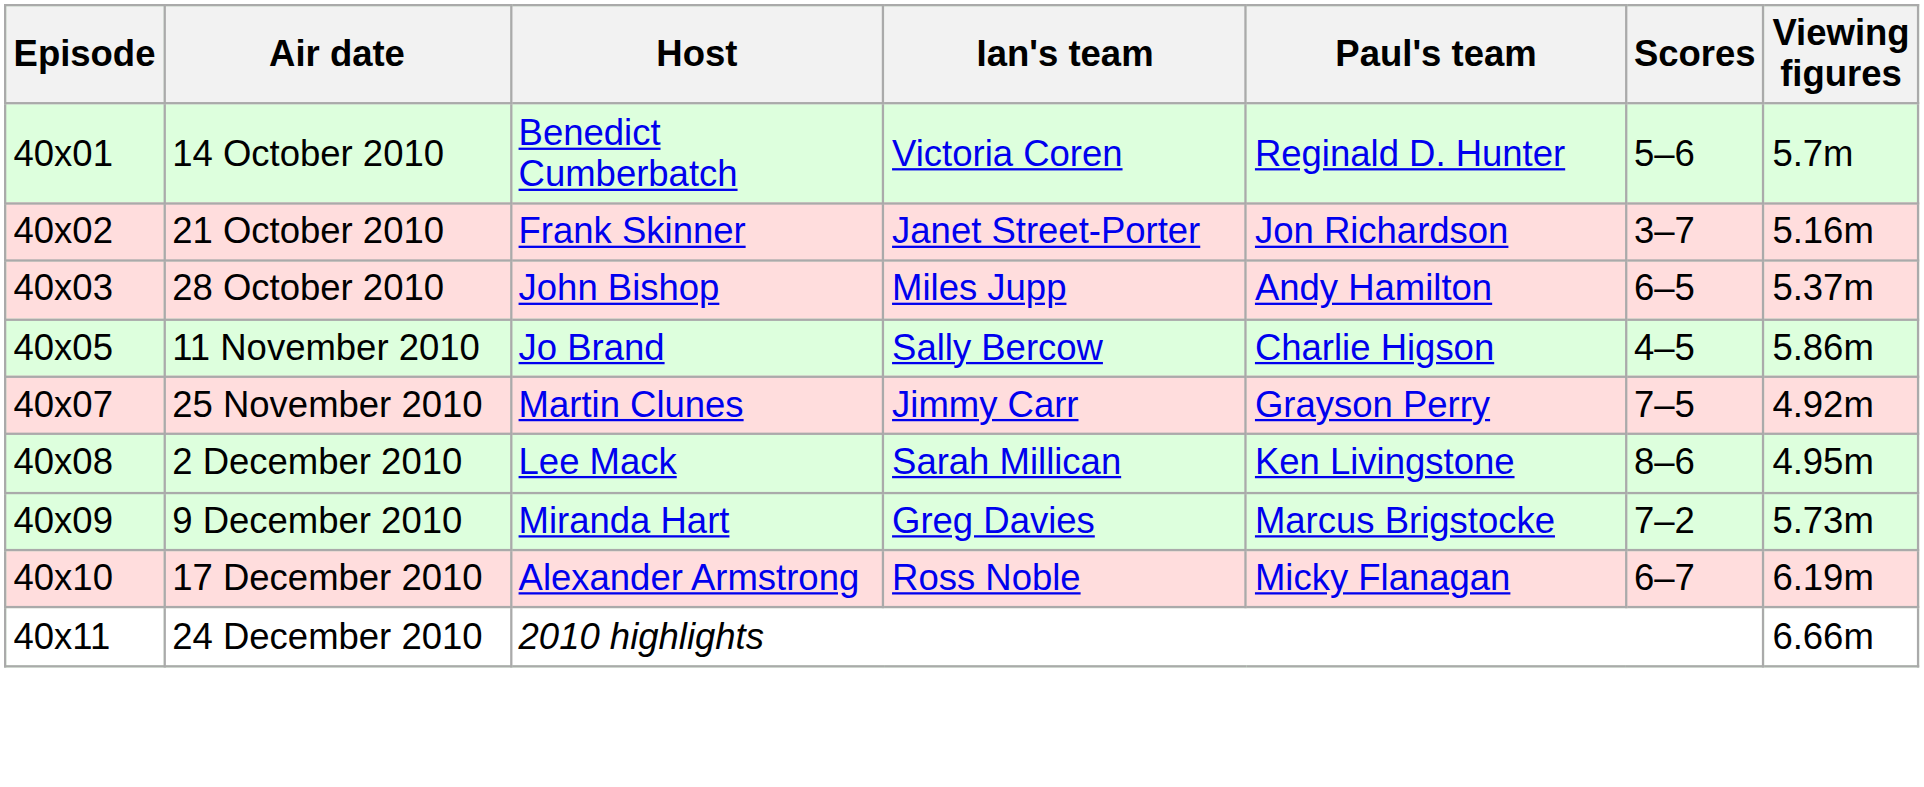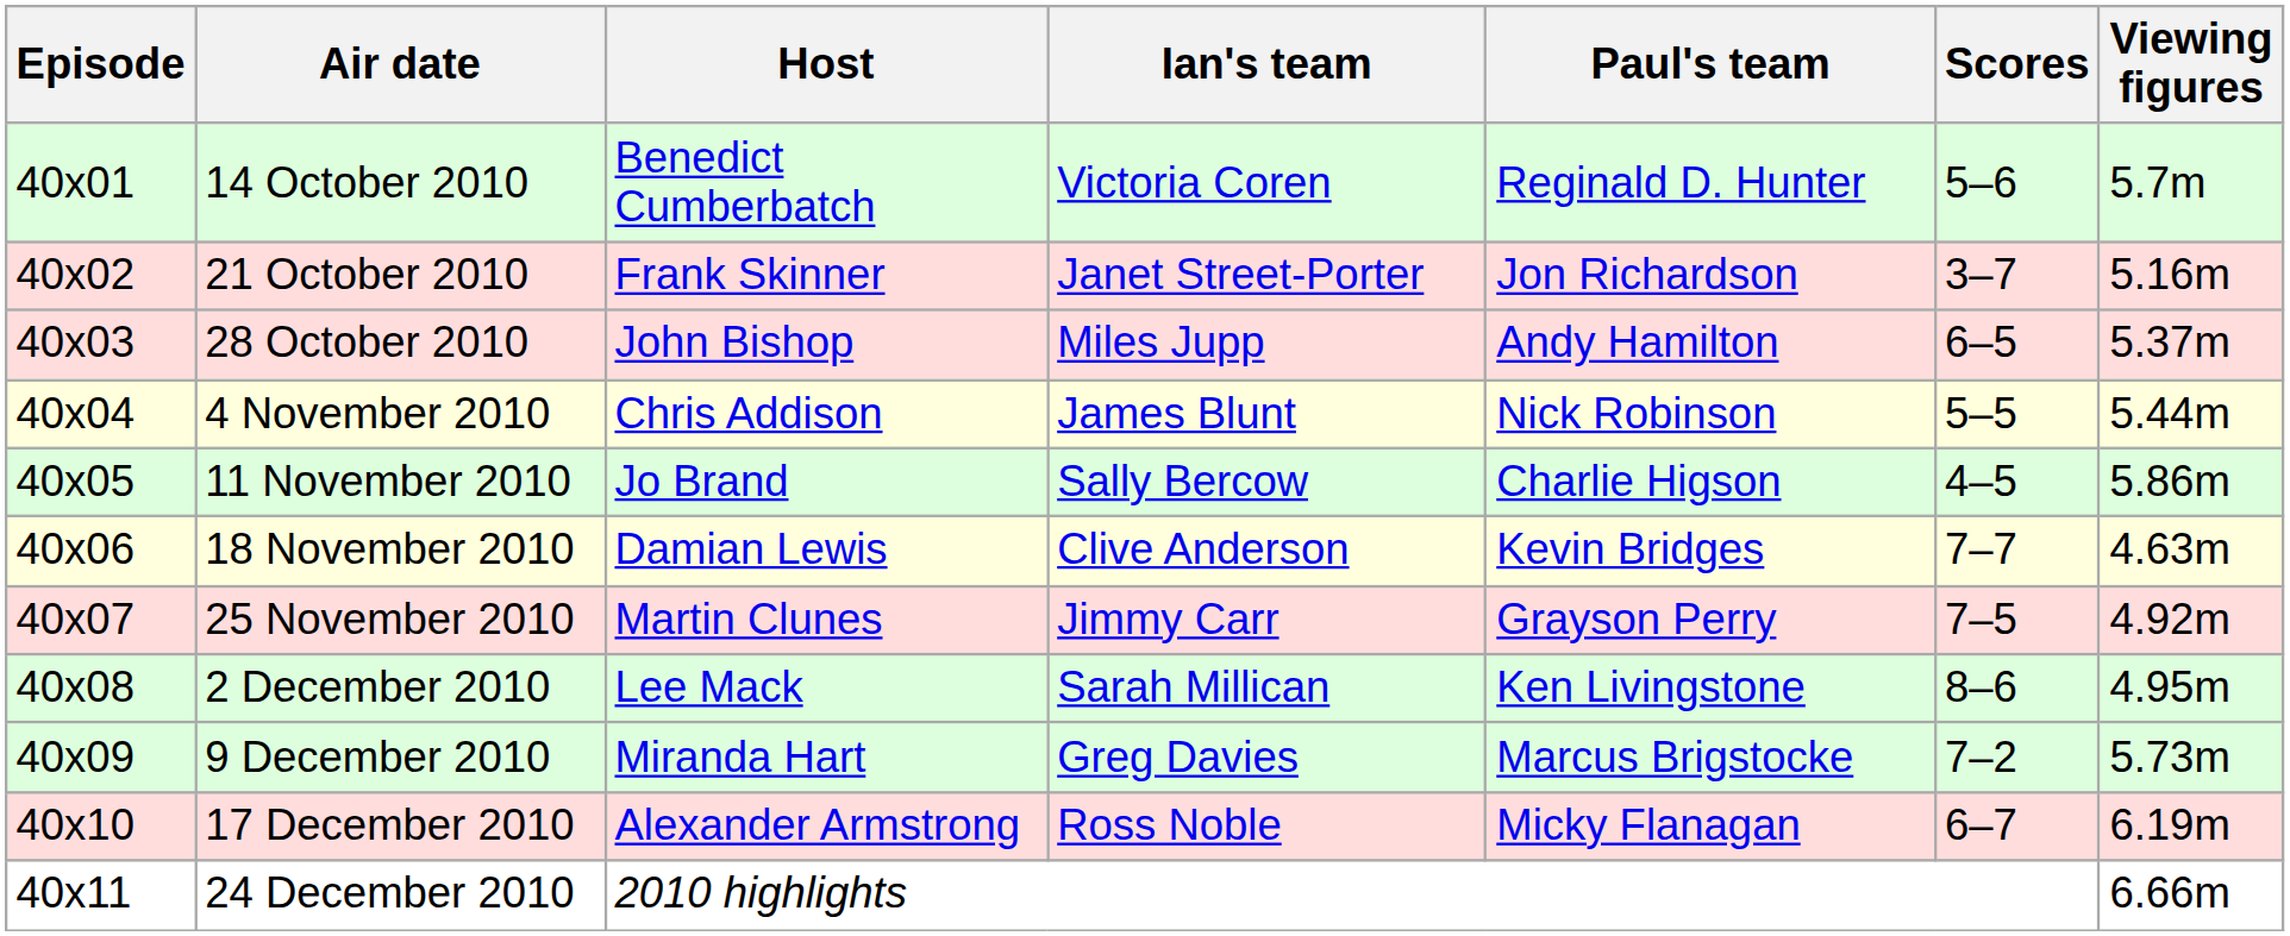 <table class="wikitable"  style="width:840px; background:#dfd;">
 <tr>
 <th style="width:5%;">Episode</th>
 <th style="width:21%;">Air date</th>
 <th style="width:22%;">Host</th>
 <th style="width:23%;">Ian's team</th>
 <th style="width:23%;">Paul's team</th>
 <th style="width:5%;">Scores</th>
 <th style="width:120%;">Viewing figures</th>
 </tr>
 <tr>
 <td>40x01</td>
 <td>14 October 2010</td>
 <td><a href='#'>Benedict Cumberbatch</a></td>
 <td><a href='#'>Victoria Coren</a></td>
 <td><a href='#'>Reginald D. Hunter</a></td>
 <td>5–6</td>
 <td>5.7m</td>
 </tr>
 <tr style="background:#fdd;">
 <td>40x02</td>
 <td>21 October 2010</td>
 <td><a href='#'>Frank Skinner</a></td>
 <td><a href='#'>Janet Street-Porter</a></td>
 <td><a href='#'>Jon Richardson</a></td>
 <td>3–7</td>
 <td>5.16m</td>
 </tr>
 <tr style="background:#fdd;">
 <td>40x03</td>
 <td>28 October 2010</td>
 <td><a href='#'>John Bishop</a></td>
 <td><a href='#'>Miles Jupp</a></td>
 <td><a href='#'>Andy Hamilton</a></td>
 <td>6–5</td>
 <td>5.37m</td>
 </tr>
+<tr style="background:#ffd;">
+<td>40x04</td>
+<td>4 November 2010</td>
+<td><a href='#'>Chris Addison</a></td>
+<td><a href='#'>James Blunt</a></td>
+<td><a href='#'>Nick Robinson</a></td>
+<td>5–5</td>
+<td>5.44m</td>
+</tr>
 <tr>
 <td>40x05</td>
 <td>11 November 2010</td>
 <td><a href='#'>Jo Brand</a></td>
 <td><a href='#'>Sally Bercow</a></td>
 <td><a href='#'>Charlie Higson</a></td>
 <td>4–5</td>
 <td>5.86m</td>
+</tr>
+<tr style="background:#ffd;">
+<td>40x06</td>
+<td>18 November 2010</td>
+<td><a href='#'>Damian Lewis</a></td>
+<td><a href='#'>Clive Anderson</a></td>
+<td><a href='#'>Kevin Bridges</a></td>
+<td>7–7</td>
+<td>4.63m</td>
 </tr>
 <tr style="background:#fdd;">
 <td>40x07</td>
 <td>25 November 2010</td>
 <td><a href='#'>Martin Clunes</a></td>
 <td><a href='#'>Jimmy Carr</a></td>
 <td><a href='#'>Grayson Perry</a></td>
 <td>7–5</td>
 <td>4.92m</td>
 </tr>
 <tr>
 <td>40x08</td>
 <td>2 December 2010</td>
 <td><a href='#'>Lee Mack</a></td>
 <td><a href='#'>Sarah Millican</a></td>
 <td><a href='#'>Ken Livingstone</a></td>
 <td>8–6</td>
 <td>4.95m</td>
 </tr>
 <tr>
 <td>40x09</td>
 <td>9 December 2010</td>
 <td><a href='#'>Miranda Hart</a></td>
 <td><a href='#'>Greg Davies</a></td>
 <td><a href='#'>Marcus Brigstocke</a></td>
 <td>7–2</td>
 <td>5.73m</td>
 </tr>
 <tr style="background:#fdd;">
 <td>40x10</td>
 <td>17 December 2010</td>
 <td><a href='#'>Alexander Armstrong</a></td>
 <td><a href='#'>Ross Noble</a></td>
 <td><a href='#'>Micky Flanagan</a></td>
 <td>6–7</td>
 <td>6.19m</td>
 </tr>
 <tr style="background:#fff;">
 <td>40x11</td>
 <td>24 December 2010</td>
 <td colspan="4"><em>2010 highlights</em></td>
 <td>6.66m</td>
 </tr>
 </table>
